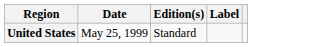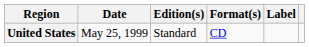 <table class="wikitable plainrowheaders">
 <tr>
 <th scope="col">Region</th>
 <th scope="col">Date</th>
 <th scope="col">Edition(s)</th>
+<th scope="col">Format(s)</th>
 <th scope="col">Label</th>
 <th scope="col"></th>
 </tr>
 <tr>
 <th scope="row">United States</th>
 <td>May 25, 1999</td>
 <td>Standard</td>
+<td><a href='#'>CD</a></td>
 <td></td>
 <td style="text-align:center;"></td>
 </tr>
 </table>
